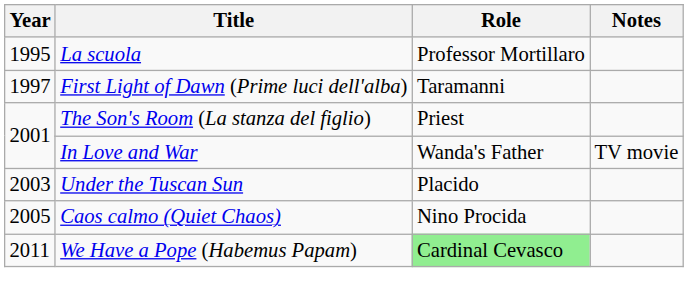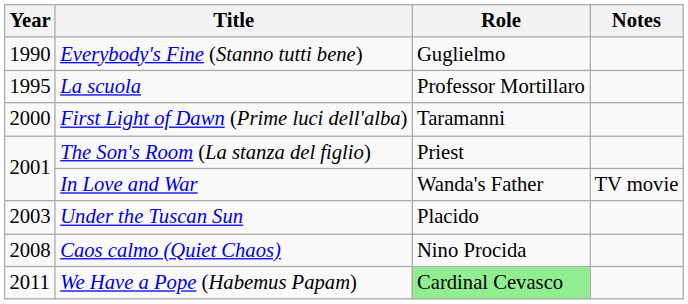 <table class="wikitable sortable">
 <tr>
 <th>Year</th>
 <th>Title</th>
 <th>Role</th>
 <th class="unsortable">Notes</th>
 </tr>
 <tr>
+<td>1990</td>
+<td><em><a href='#'>Everybody's Fine</a></em> (<em>Stanno tutti bene</em>)</td>
+<td>Guglielmo</td>
+<td></td>
+</tr>
+<tr>
 <td>1995</td>
 <td><em><a href='#'>La scuola</a></em></td>
 <td>Professor Mortillaro</td>
 <td></td>
 </tr>
 <tr>
-<td>1997</td>
+<td>2000</td>
 <td><em><a href='#'>First Light of Dawn</a></em> (<em>Prime luci dell'alba</em>)</td>
 <td>Taramanni</td>
 <td></td>
 </tr>
 <tr>
 <td rowspan="2">2001</td>
 <td><em><a href='#'>The Son's Room</a></em> (<em>La stanza del figlio</em>)</td>
 <td>Priest</td>
 <td></td>
 </tr>
 <tr>
 <td><em><a href='#'>In Love and War</a></em></td>
 <td>Wanda's Father</td>
 <td>TV movie</td>
 </tr>
 <tr>
 <td>2003</td>
 <td><em><a href='#'>Under the Tuscan Sun</a></em></td>
 <td>Placido</td>
 <td></td>
 </tr>
 <tr>
-<td>2005</td>
+<td>2008</td>
 <td><em><a href='#'>Caos calmo (Quiet Chaos)</a></em></td>
 <td>Nino Procida</td>
 <td></td>
 </tr>
 <tr>
 <td>2011</td>
 <td><em><a href='#'>We Have a Pope</a></em> (<em>Habemus Papam</em>)</td>
 <td style="background: lightgreen;">Cardinal Cevasco</td>
 <td></td>
 </tr>
 </table>
